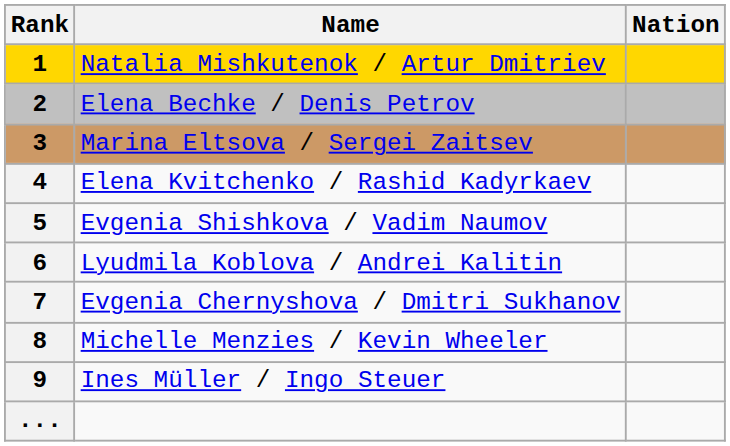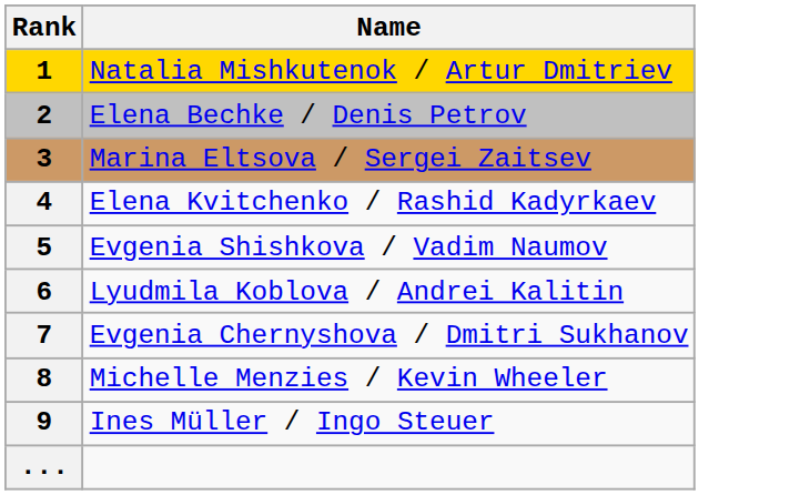 <table class="wikitable">
 <tr>
 <th>Rank</th>
 <th>Name</th>
-<th>Nation</th>
 </tr>
 <tr bgcolor="gold">
 <td align="center"><strong>1</strong></td>
 <td><a href='#'>Natalia Mishkutenok</a> / <a href='#'>Artur Dmitriev</a></td>
-<td></td>
 </tr>
 <tr bgcolor="silver">
 <td align="center"><strong>2</strong></td>
 <td><a href='#'>Elena Bechke</a> / <a href='#'>Denis Petrov</a></td>
-<td></td>
 </tr>
 <tr bgcolor="cc9966">
 <td align="center"><strong>3</strong></td>
 <td><a href='#'>Marina Eltsova</a> / <a href='#'>Sergei Zaitsev</a></td>
-<td></td>
 </tr>
 <tr>
 <th>4</th>
 <td><a href='#'>Elena Kvitchenko</a> / <a href='#'>Rashid Kadyrkaev</a></td>
-<td></td>
 </tr>
 <tr>
 <th>5</th>
 <td><a href='#'>Evgenia Shishkova</a> / <a href='#'>Vadim Naumov</a></td>
-<td></td>
 </tr>
 <tr>
 <th>6</th>
 <td><a href='#'>Lyudmila Koblova</a> / <a href='#'>Andrei Kalitin</a></td>
-<td></td>
 </tr>
 <tr>
 <th>7</th>
 <td><a href='#'>Evgenia Chernyshova</a> / <a href='#'>Dmitri Sukhanov</a></td>
-<td></td>
 </tr>
 <tr>
 <th>8</th>
 <td><a href='#'>Michelle Menzies</a> / <a href='#'>Kevin Wheeler</a></td>
-<td></td>
 </tr>
 <tr>
 <th>9</th>
 <td><a href='#'>Ines Müller</a> / <a href='#'>Ingo Steuer</a></td>
-<td></td>
 </tr>
 <tr>
 <th>...</th>
 <td></td>
-<td></td>
 </tr>
 </table>
